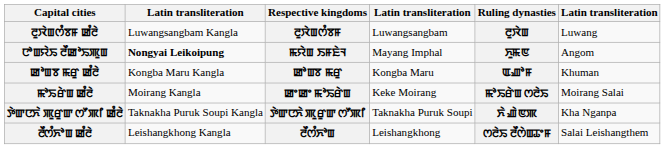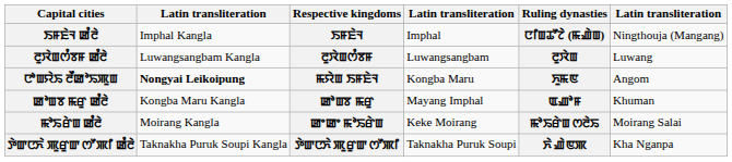 <table class="wikitable">
 <tr>
 <th>Capital cities</th>
 <th>Latin transliteration</th>
 <th>Respective kingdoms</th>
 <th>Latin transliteration</th>
 <th>Ruling dynasties</th>
 <th>Latin transliteration</th>
+</tr>
+<tr>
+<th>ꯏꯝꯐꯥꯜ ꯀꯪꯂꯥ</th>
+<td>Imphal Kangla</td>
+<th>ꯏꯝꯐꯥꯜ</th>
+<td>Imphal</td>
+<th>ꯅꯤꯡꯊꯧꯖꯥ (ꯃꯉꯥꯡ)</th>
+<td>Ningthouja (Mangang)</td>
 </tr>
 <tr>
 <th>ꯂꯨꯋꯥꯡꯁꯪꯕꯝ ꯀꯪꯂꯥ</th>
 <td>Luwangsangbam Kangla</td>
 <th>ꯂꯨꯋꯥꯡꯁꯪꯕꯝ</th>
 <td>Luwangsangbam</td>
 <th>ꯂꯨꯋꯥꯡ</th>
 <td>Luwang</td>
 </tr>
 <tr>
 <th>ꯅꯣꯡꯌꯥꯢ ꯂꯩꯀꯣꯢꯄꯨꯡ</th>
 <td><strong>Nongyai Leikoipung</strong></td>
 <th>ꯃꯌꯥꯡ ꯏꯝꯐꯥꯜ</th>
-<td>Mayang Imphal</td>
+<td>Kongba Maru</td>
 <th>ꯈꯨꯃꯟ</th>
 <td>Angom</td>
 </tr>
 <tr>
 <th>ꯀꯣꯡꯕ ꯃꯔꯨ ꯀꯪꯂꯥ</th>
 <td>Kongba Maru Kangla</td>
 <th>ꯀꯣꯡꯕ ꯃꯔꯨ</th>
-<td>Kongba Maru</td>
+<td>Mayang Imphal</td>
 <th>ꯑꯉꯣꯝ</th>
 <td>Khuman</td>
 </tr>
 <tr>
 <th>ꯃꯣꯢꯔꯥꯡ ꯀꯪꯂꯥ</th>
 <td>Moirang Kangla</td>
 <th>ꯀꯦꯀꯦ ꯃꯣꯢꯔꯥꯡ</th>
 <td>Keke Moirang</td>
 <th>ꯃꯣꯢꯔꯥꯡ ꯁꯂꯥꯢ</th>
 <td>Moirang Salai</td>
 </tr>
 <tr>
 <th>ꯇꯥꯛꯅꯈꯥ ꯄꯨꯔꯨꯛ ꯁꯧꯄꯤ ꯀꯪꯂꯥ</th>
 <td>Taknakha Puruk Soupi Kangla</td>
 <th>ꯇꯥꯛꯅꯈꯥ ꯄꯨꯔꯨꯛ ꯁꯧꯄꯤ</th>
 <td>Taknakha Puruk Soupi</td>
 <th>ꯈꯥ ꯉꯥꯟꯄ</th>
 <td>Kha Nganpa</td>
 </tr>
-<tr>
-<th>ꯂꯩꯁꯪꯈꯣꯡ ꯀꯪꯂꯥ</th>
-<td>Leishangkhong Kangla</td>
-<th>ꯂꯩꯁꯪꯈꯣꯡ</th>
-<td>Leishangkhong</td>
-<th>ꯁꯂꯥꯢ ꯂꯩꯁꯥꯡꯊꯦꯝ</th>
-<td>Salai Leishangthem</td>
-</tr>
 </table>
